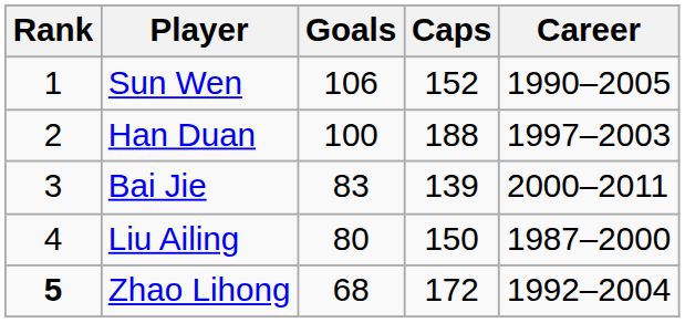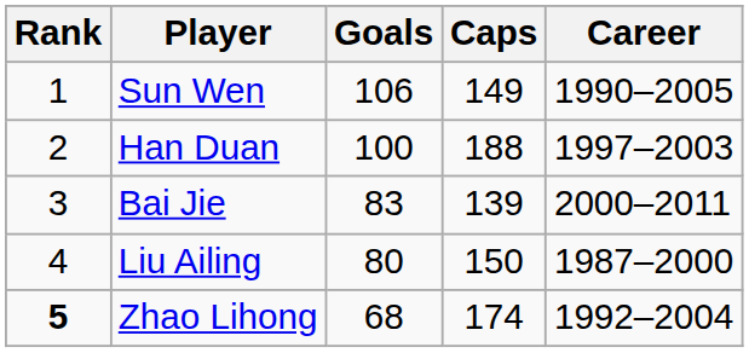 <table class="wikitable sortable">
 <tr>
 <th>Rank</th>
 <th>Player</th>
 <th>Goals</th>
 <th>Caps</th>
 <th>Career</th>
 </tr>
 <tr>
 <td align=center>1</td>
 <td><a href='#'>Sun Wen</a></td>
 <td align=center>106</td>
-<td align=center>152</td>
+<td align=center>149</td>
 <td>1990–2005</td>
 </tr>
 <tr>
 <td align=center>2</td>
 <td><a href='#'>Han Duan</a></td>
 <td align=center>100</td>
 <td align=center>188</td>
 <td>1997–2003</td>
 </tr>
 <tr>
 <td align=center>3</td>
 <td><a href='#'>Bai Jie</a></td>
 <td align=center>83</td>
 <td align=center>139</td>
 <td>2000–2011</td>
 </tr>
 <tr>
 <td align=center>4</td>
 <td><a href='#'>Liu Ailing</a></td>
 <td align=center>80</td>
 <td align=center>150</td>
 <td>1987–2000</td>
 </tr>
 <tr>
 <td align=center><strong>5</strong></td>
 <td><a href='#'>Zhao Lihong</a></td>
 <td align=center>68</td>
-<td align=center>172</td>
+<td align=center>174</td>
 <td>1992–2004<br></td>
 </tr>
 </table>
